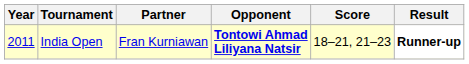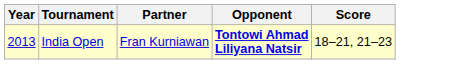 <table class="sortable wikitable" style="font-size: 90%">
 <tr>
 <th>Year</th>
 <th>Tournament</th>
 <th>Partner</th>
 <th>Opponent</th>
 <th>Score</th>
-<th>Result</th>
 </tr>
 <tr style="background:#FFFFCC">
-<td align="center"><a href='#'>2011</a></td>
+<td align="center"><a href='#'>2013</a></td>
 <td align="left"><a href='#'>India Open</a></td>
 <td align="left"> <a href='#'>Fran Kurniawan</a></td>
 <td align="left"><strong> <a href='#'>Tontowi Ahmad</a> <br>  <a href='#'>Liliyana Natsir</a></strong></td>
 <td align="left">18–21, 21–23</td>
-<td style="text-align:left; background:white"> <strong>Runner-up</strong></td>
 </tr>
 </table>
